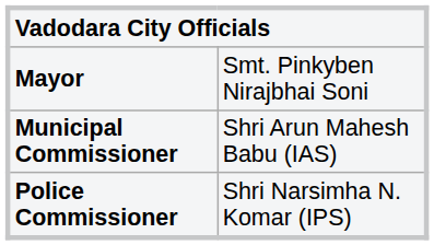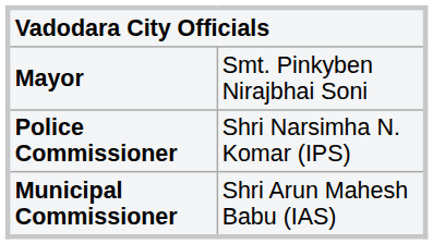 <table class="wikitable"  style="float:left; width:260px; margin:10px; background:#f4f5f6; border:#c6c7c8 solid; font-size:90%;">
 <tr>
 <td colspan="2" bgcolour="#C2D6E5" style="text-align:left;"><strong>Vadodara City Officials</strong></td>
 </tr>
 <tr>
 <td style="width:50%;"><strong>Mayor</strong></td>
 <td>Smt. Pinkyben Nirajbhai Soni</td>
 </tr>
 <tr>
+<td><strong>Police Commissioner</strong></td>
+<td>Shri Narsimha N. Komar (IPS)</td>
+</tr>
+<tr>
 <td><strong>Municipal Commissioner</strong></td>
 <td>Shri Arun Mahesh Babu (IAS)</td>
 </tr>
-<tr>
-<td><strong>Police Commissioner</strong></td>
-<td>Shri Narsimha N. Komar (IPS)</td>
-</tr>
 </table>
